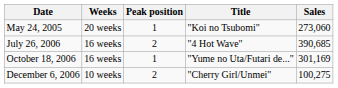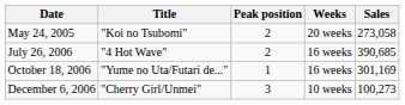 <table class="wikitable">
 <tr>
 <th>Date</th>
+<th>Title</th>
+<th>Peak position</th>
 <th>Weeks</th>
-<th>Peak position</th>
-<th>Title</th>
 <th>Sales</th>
 </tr>
 <tr>
 <td>May 24, 2005</td>
+<td>"Koi no Tsubomi"</td>
+<td align="center">2</td>
 <td>20 weeks</td>
-<td align="center">1</td>
-<td>"Koi no Tsubomi"</td>
-<td>273,060</td>
+<td>273,058</td>
 </tr>
 <tr>
 <td>July 26, 2006</td>
+<td>"4 Hot Wave"</td>
+<td align="center">2</td>
 <td>16 weeks</td>
-<td align="center">2</td>
-<td>"4 Hot Wave"</td>
 <td>390,685</td>
 </tr>
 <tr>
 <td>October 18, 2006</td>
+<td>"Yume no Uta/Futari de..."</td>
+<td align="center">1</td>
 <td>16 weeks</td>
-<td align="center">1</td>
-<td>"Yume no Uta/Futari de..."</td>
 <td>301,169</td>
 </tr>
 <tr>
 <td>December 6, 2006</td>
+<td>"Cherry Girl/Unmei"</td>
+<td align="center">3</td>
 <td>10 weeks</td>
-<td align="center">2</td>
-<td>"Cherry Girl/Unmei"</td>
-<td>100,275</td>
+<td>100,273</td>
 </tr>
 </table>
